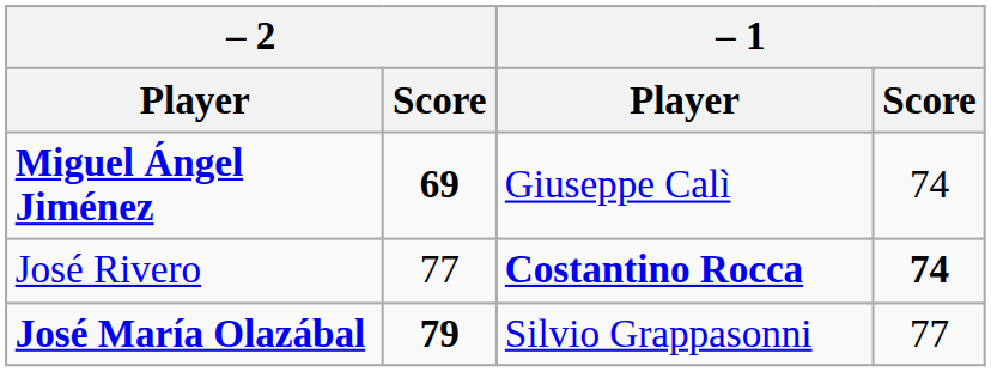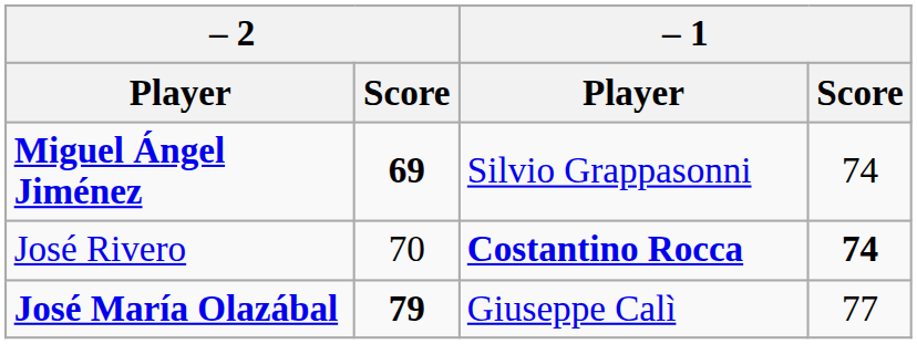 <table class=wikitable>
 <tr>
 <th colspan=2> – 2</th>
 <th colspan=2> – 1</th>
 </tr>
 <tr>
 <th width=145>Player</th>
 <th>Score</th>
 <th width=145>Player</th>
 <th>Score</th>
 </tr>
 <tr>
 <td><strong><a href='#'>Miguel Ángel Jiménez</a></strong></td>
 <td align=center><strong>69</strong></td>
-<td><a href='#'>Giuseppe Calì</a></td>
+<td><a href='#'>Silvio Grappasonni</a></td>
 <td align=center>74</td>
 </tr>
 <tr>
 <td><a href='#'>José Rivero</a></td>
-<td align=center>77</td>
+<td align=center>70</td>
 <td><strong><a href='#'>Costantino Rocca</a></strong></td>
 <td align=center><strong>74</strong></td>
 </tr>
 <tr>
 <td><strong><a href='#'>José María Olazábal</a></strong></td>
 <td align=center><strong>79</strong></td>
-<td><a href='#'>Silvio Grappasonni</a></td>
+<td><a href='#'>Giuseppe Calì</a></td>
 <td align=center>77</td>
 </tr>
 </table>
